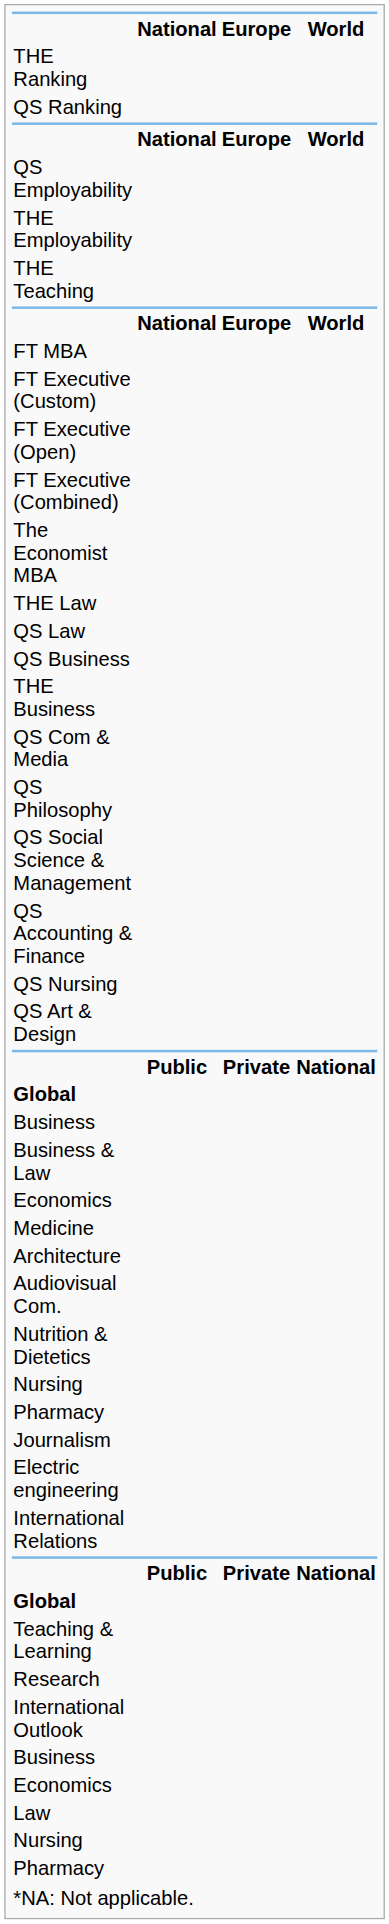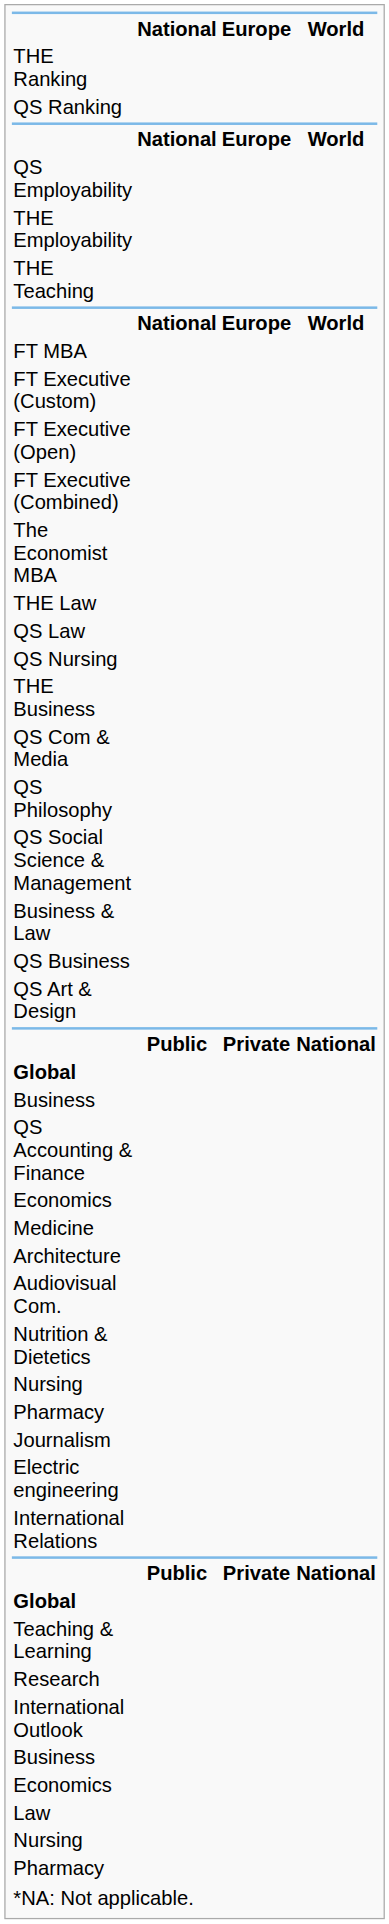 <table class=infobox width=270px>
 <tr>
 <td colspan=4 style="background:#7CB9E8"></td>
 </tr>
 <tr>
 <th></th>
 <th>National</th>
 <th>Europe</th>
 <th>World</th>
 </tr>
 <tr>
 <td>THE Ranking</td>
 <td></td>
 <td></td>
 <td></td>
 </tr>
 <tr>
 <td>QS Ranking</td>
 <td></td>
 <td></td>
 <td></td>
 </tr>
 <tr>
 <td colspan=4 style="background:#7CB9E8"></td>
 </tr>
 <tr>
 <th></th>
 <th>National</th>
 <th>Europe</th>
 <th>World</th>
 </tr>
 <tr>
 <td>QS Employability</td>
 <td></td>
 <td></td>
 <td></td>
 </tr>
 <tr>
 <td>THE Employability</td>
 <td></td>
 <td></td>
 <td></td>
 </tr>
 <tr>
 <td>THE Teaching</td>
 <td></td>
 <td></td>
 <td></td>
 </tr>
 <tr>
 <td colspan=4 style="background:#7CB9E8"></td>
 </tr>
 <tr>
 <th></th>
 <th>National</th>
 <th>Europe</th>
 <th>World</th>
 </tr>
 <tr>
 <td>FT MBA</td>
 <td></td>
 <td></td>
 <td></td>
 </tr>
 <tr>
 <td>FT Executive (Custom)</td>
 <td></td>
 <td></td>
 <td></td>
 </tr>
 <tr>
 <td>FT Executive (Open)</td>
 <td></td>
 <td></td>
 <td></td>
 </tr>
 <tr>
 <td>FT Executive (Combined)</td>
 <td></td>
 <td></td>
 <td></td>
 </tr>
 <tr>
 <td>The Economist MBA</td>
 <td></td>
 <td></td>
 <td></td>
 </tr>
 <tr>
 <td>THE Law</td>
 <td></td>
 <td></td>
 <td></td>
 </tr>
 <tr>
 <td>QS Law</td>
 <td></td>
 <td></td>
 <td></td>
 </tr>
 <tr>
-<td>QS Business</td>
+<td>QS Nursing</td>
 <td></td>
 <td></td>
 <td></td>
 </tr>
 <tr>
 <td>THE Business</td>
 <td></td>
 <td></td>
 <td></td>
 </tr>
 <tr>
 <td>QS Com & Media</td>
 <td></td>
 <td></td>
 <td></td>
 </tr>
 <tr>
 <td>QS Philosophy</td>
 <td></td>
 <td></td>
 <td></td>
 </tr>
 <tr>
 <td>QS Social Science & Management</td>
 <td></td>
 <td></td>
 <td></td>
 </tr>
 <tr>
-<td>QS Accounting & Finance</td>
+<td>Business & Law</td>
 <td></td>
 <td></td>
 <td></td>
 </tr>
 <tr>
-<td>QS Nursing</td>
+<td>QS Business</td>
 <td></td>
 <td></td>
 <td></td>
 </tr>
 <tr>
 <td>QS Art & Design</td>
 <td></td>
 <td></td>
 <td></td>
 </tr>
 <tr>
 <td colspan=4 style="background:#7CB9E8"></td>
 </tr>
 <tr>
 <th></th>
 <th>Public</th>
 <th>Private</th>
 <th>National</th>
 </tr>
 <tr>
 <td><strong>Global</strong></td>
 <td></td>
 <td></td>
 <td></td>
 </tr>
 <tr>
 <td>Business</td>
 <td></td>
 <td></td>
 <td></td>
 </tr>
 <tr>
-<td>Business & Law</td>
+<td>QS Accounting & Finance</td>
 <td></td>
 <td></td>
 <td></td>
 </tr>
 <tr>
 <td>Economics</td>
 <td></td>
 <td></td>
 <td></td>
 </tr>
 <tr>
 <td>Medicine</td>
 <td></td>
 <td></td>
 <td></td>
 </tr>
 <tr>
 <td>Architecture</td>
 <td></td>
 <td></td>
 <td></td>
 </tr>
 <tr>
 <td>Audiovisual Com.</td>
 <td></td>
 <td></td>
 <td></td>
 </tr>
 <tr>
 <td>Nutrition & Dietetics</td>
 <td></td>
 <td></td>
 <td></td>
 </tr>
 <tr>
 <td>Nursing</td>
 <td></td>
 <td></td>
 <td></td>
 </tr>
 <tr>
 <td>Pharmacy</td>
 <td></td>
 <td></td>
 <td></td>
 </tr>
 <tr>
 <td>Journalism</td>
 <td></td>
 <td></td>
 <td></td>
 </tr>
 <tr>
 <td>Electric engineering</td>
 <td></td>
 <td></td>
 <td></td>
 </tr>
 <tr>
 <td>International Relations</td>
 <td></td>
 <td></td>
 <td></td>
 </tr>
 <tr>
 <td colspan=4 style="background:#7CB9E8"></td>
 </tr>
 <tr>
 <th></th>
 <th>Public</th>
 <th>Private</th>
 <th>National</th>
 </tr>
 <tr>
 <td><strong>Global</strong></td>
 <td></td>
 <td></td>
 <td></td>
 </tr>
 <tr>
 <td>Teaching & Learning</td>
 <td></td>
 <td></td>
 <td></td>
 </tr>
 <tr>
 <td>Research</td>
 <td></td>
 <td></td>
 <td></td>
 </tr>
 <tr>
 <td>International Outlook</td>
 <td></td>
 <td></td>
 <td></td>
 </tr>
 <tr>
 <td>Business</td>
 <td></td>
 <td></td>
 <td></td>
 </tr>
 <tr>
 <td>Economics</td>
 <td></td>
 <td></td>
 <td></td>
 </tr>
 <tr>
 <td>Law</td>
 <td></td>
 <td></td>
 <td></td>
 </tr>
 <tr>
 <td>Nursing</td>
 <td></td>
 <td></td>
 <td></td>
 </tr>
 <tr>
 <td>Pharmacy</td>
 <td></td>
 <td></td>
 <td></td>
 </tr>
 <tr | Medicine || >
 </tr>
 <tr>
 <td colspan=2>*NA: Not applicable.<br></td>
 </tr>
 </table>
